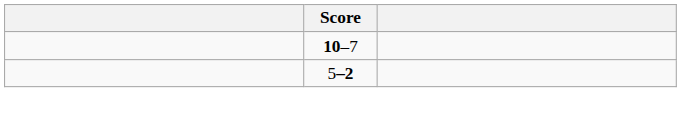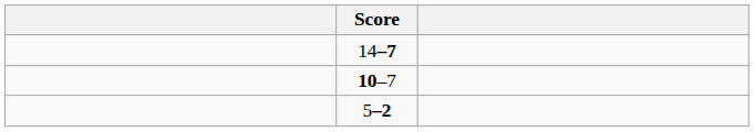 <table class="wikitable" style="text-align: center;">
 <tr>
 <th width=270></th>
 <th width=60>Score</th>
 <th width=270></th>
+</tr>
+<tr>
+<td align=left><strong></td>
+<td></strong>14<strong>–7</td>
+<td align=left></td>
 </tr>
 <tr>
 <td align=left></strong></td>
 <td><strong>10</strong>–7</td>
 <td align=left></td>
 </tr>
 <tr>
 <td align=left><strong></td>
 <td></strong>5<strong>–2</td>
 <td align=left></td>
 </tr>
 </table>
